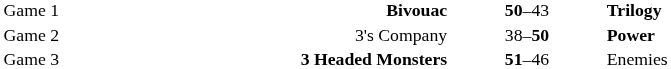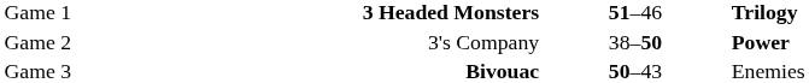 <table style="width:100%;" cellspacing="1">
 <tr>
 <th width=15%></th>
 <th width=25%></th>
 <th width=10%></th>
 <th width=25%></th>
 </tr>
 <tr style=font-size:90%>
 <td align=right>Game 1</td>
-<td align=right><strong>Bivouac</strong></td>
-<td align=center><strong>50</strong>–43</td>
+<td align=right><strong>3 Headed Monsters</strong></td>
+<td align=center><strong>51</strong>–46</td>
 <td><strong>Trilogy</strong></td>
 <td></td>
 </tr>
 <tr style=font-size:90%>
 <td align=right>Game 2</td>
 <td align=right>3's Company</td>
 <td align=center>38–<strong>50</strong></td>
 <td><strong>Power</strong></td>
 <td></td>
 </tr>
 <tr style=font-size:90%>
 <td align=right>Game 3</td>
-<td align=right><strong>3 Headed Monsters</strong></td>
-<td align=center><strong>51</strong>–46</td>
+<td align=right><strong>Bivouac</strong></td>
+<td align=center><strong>50</strong>–43</td>
 <td>Enemies</td>
 <td></td>
 </tr>
 </table>
